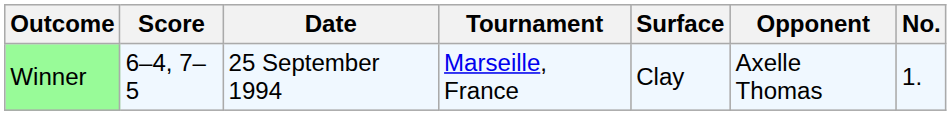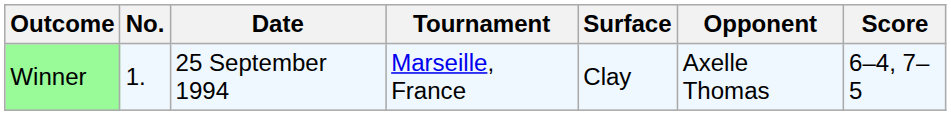 <table class="sortable wikitable" style=font-size:97%>
 <tr>
 <th>Outcome</th>
-<th>Score</th>
+<th>No.</th>
 <th>Date</th>
 <th>Tournament</th>
 <th>Surface</th>
 <th>Opponent</th>
-<th>No.</th>
+<th>Score</th>
 </tr>
 <tr style="background:#f0f8ff;">
 <td style="background:#98fb98;">Winner</td>
-<td>6–4, 7–5</td>
+<td>1.</td>
 <td>25 September 1994</td>
 <td><a href='#'>Marseille</a>, France</td>
 <td>Clay</td>
 <td> Axelle Thomas</td>
-<td>1.</td>
+<td>6–4, 7–5</td>
 </tr>
 </table>
